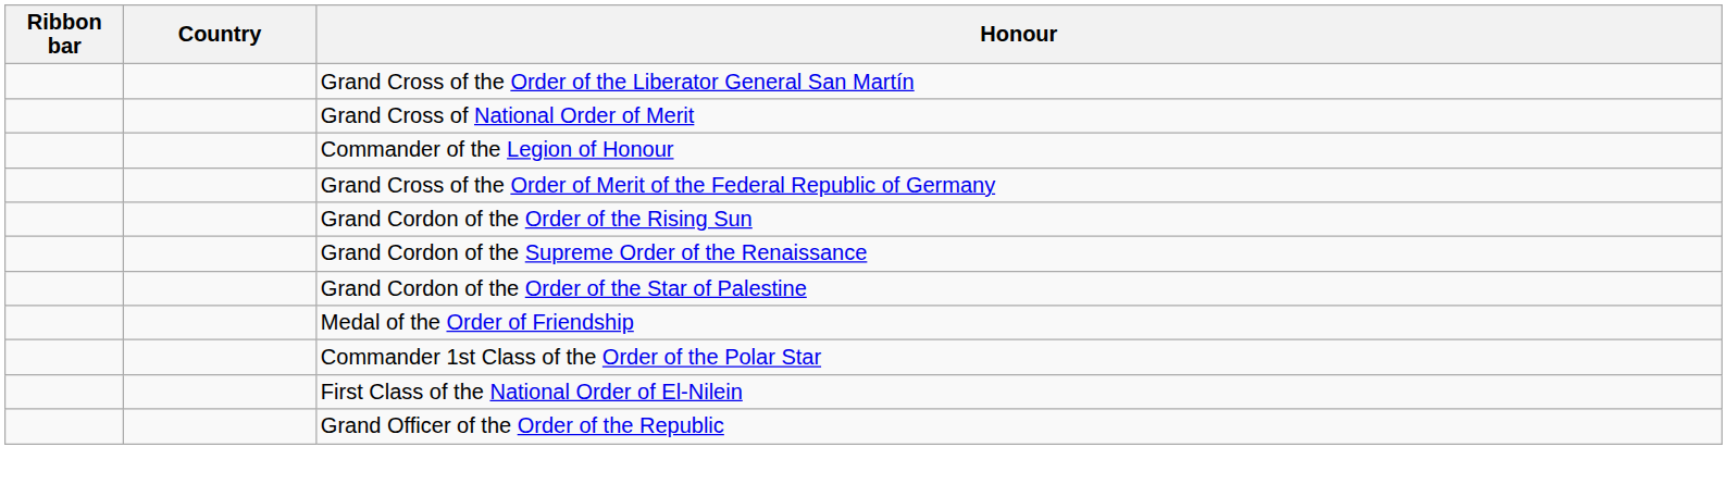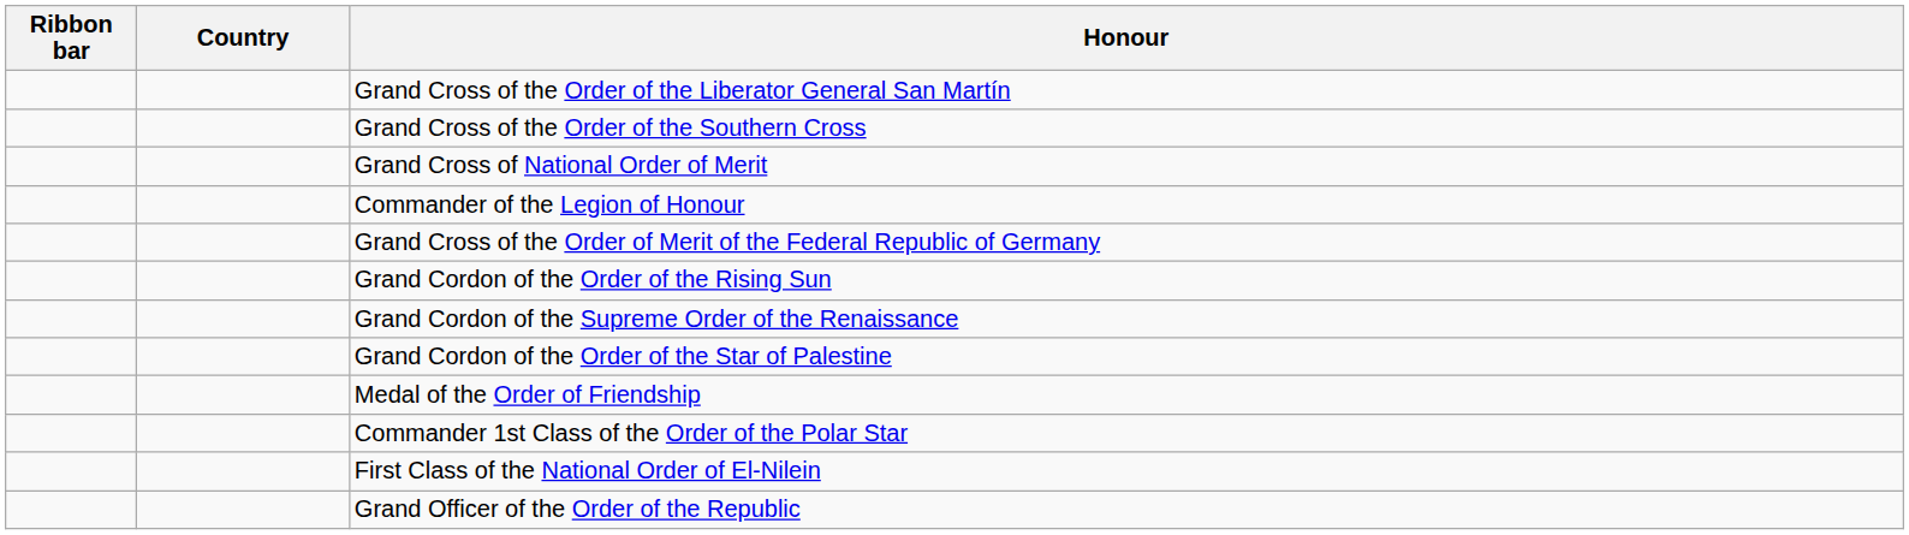 <table class="wikitable" style="width:100%;">
 <tr>
 <th style="width:80px;">Ribbon bar</th>
 <th>Country</th>
 <th>Honour</th>
 </tr>
 <tr>
 <td></td>
 <td></td>
 <td>Grand Cross of the <a href='#'>Order of the Liberator General San Martín</a></td>
+</tr>
+<tr>
+<td></td>
+<td></td>
+<td>Grand Cross of the <a href='#'>Order of the Southern Cross</a></td>
 </tr>
 <tr>
 <td></td>
 <td></td>
 <td>Grand Cross of <a href='#'>National Order of Merit</a></td>
 </tr>
 <tr>
 <td></td>
 <td></td>
 <td>Commander of the <a href='#'>Legion of Honour</a></td>
 </tr>
 <tr>
 <td></td>
 <td></td>
 <td>Grand Cross of the <a href='#'>Order of Merit of the Federal Republic of Germany</a></td>
 </tr>
 <tr>
 <td></td>
 <td></td>
 <td>Grand Cordon of the <a href='#'>Order of the Rising Sun</a></td>
 </tr>
 <tr>
 <td></td>
 <td></td>
 <td>Grand Cordon of the <a href='#'>Supreme Order of the Renaissance</a></td>
 </tr>
 <tr>
 <td></td>
 <td></td>
 <td>Grand Cordon of the <a href='#'>Order of the Star of Palestine</a></td>
 </tr>
 <tr>
 <td></td>
 <td></td>
 <td>Medal of the <a href='#'>Order of Friendship</a></td>
 </tr>
 <tr>
 <td></td>
 <td></td>
 <td>Commander 1st Class of the <a href='#'>Order of the Polar Star</a></td>
 </tr>
 <tr>
 <td></td>
 <td></td>
 <td>First Class of the <a href='#'>National Order of El-Nilein</a></td>
 </tr>
 <tr>
 <td></td>
 <td></td>
 <td>Grand Officer of the <a href='#'>Order of the Republic</a></td>
 </tr>
 </table>
